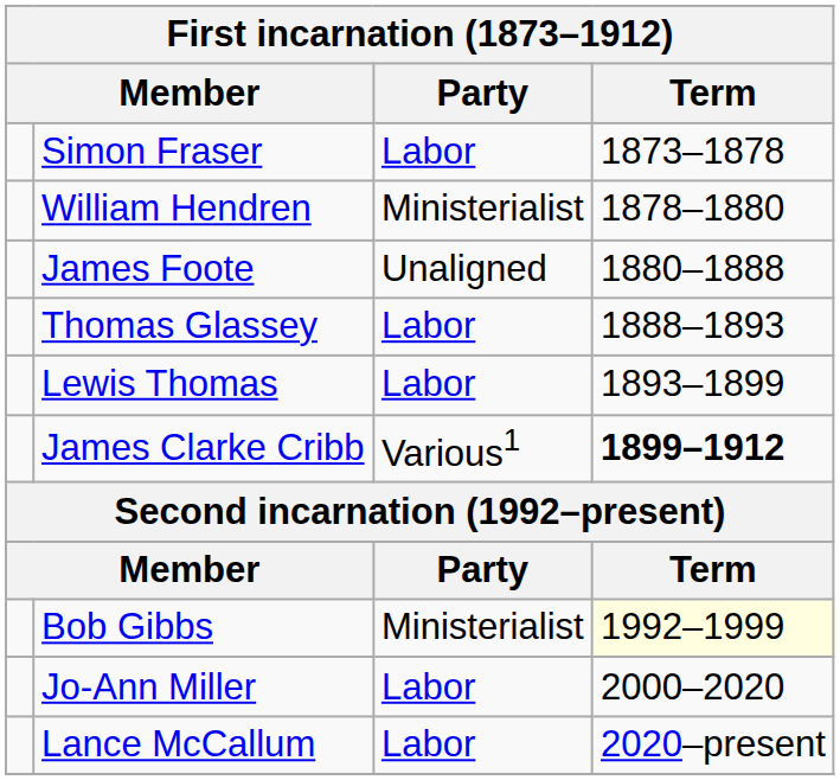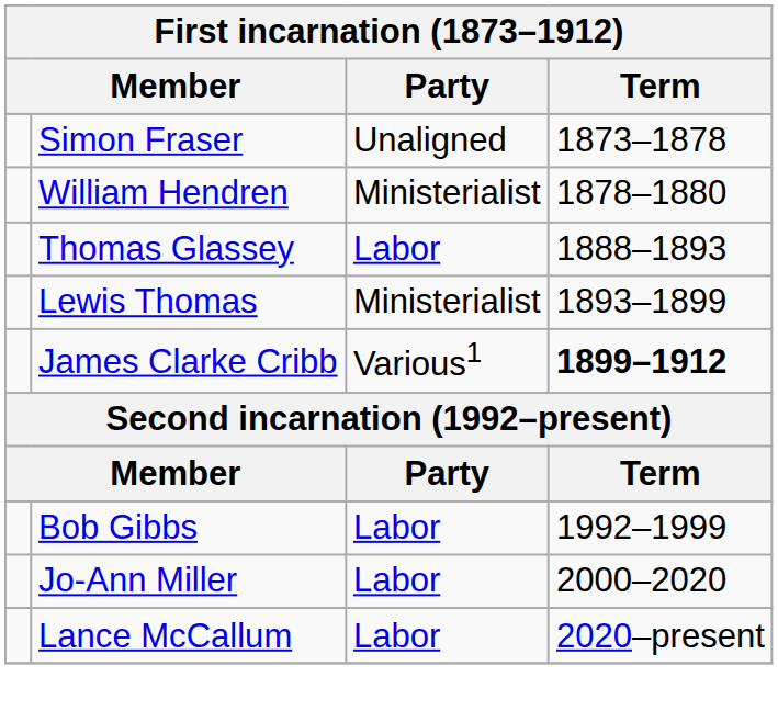 <table class="wikitable">
 <tr>
 <th colspan="4">First incarnation (1873–1912)</th>
 </tr>
 <tr>
 <th colspan="2">Member</th>
 <th>Party</th>
 <th>Term</th>
 </tr>
 <tr>
 <td> </td>
 <td><a href='#'>Simon Fraser</a></td>
-<td><a href='#'>Labor</a></td>
+<td>Unaligned</td>
 <td>1873–1878</td>
 </tr>
 <tr>
 <td> </td>
 <td><a href='#'>William Hendren</a></td>
 <td>Ministerialist</td>
 <td>1878–1880</td>
 </tr>
 <tr>
 <td> </td>
-<td><a href='#'>James Foote</a></td>
-<td>Unaligned</td>
-<td>1880–1888</td>
-</tr>
-<tr>
-<td> </td>
 <td><a href='#'>Thomas Glassey</a></td>
 <td><a href='#'>Labor</a></td>
 <td>1888–1893</td>
 </tr>
 <tr>
 <td> </td>
 <td><a href='#'>Lewis Thomas</a></td>
-<td><a href='#'>Labor</a></td>
+<td>Ministerialist</td>
 <td>1893–1899</td>
 </tr>
 <tr>
 <td> </td>
 <td><a href='#'>James Clarke Cribb</a></td>
 <td>Various<sup>1</sup></td>
 <td><strong>1899–1912</strong></td>
 </tr>
 <tr>
 <th colspan="4">Second incarnation (1992–present)</th>
 </tr>
 <tr>
 <th colspan="2">Member</th>
 <th>Party</th>
 <th>Term</th>
 </tr>
 <tr>
 <td> </td>
 <td><a href='#'>Bob Gibbs</a></td>
-<td>Ministerialist</td>
-<td style="background: lightyellow;">1992–1999</td>
+<td><a href='#'>Labor</a></td>
+<td>1992–1999</td>
 </tr>
 <tr>
 <td> </td>
 <td><a href='#'>Jo-Ann Miller</a></td>
 <td><a href='#'>Labor</a></td>
 <td>2000–2020</td>
 </tr>
 <tr>
 <td> </td>
 <td><a href='#'>Lance McCallum</a></td>
 <td><a href='#'>Labor</a></td>
 <td><a href='#'>2020</a>–present</td>
 </tr>
 <tr>
 </tr>
 </table>
